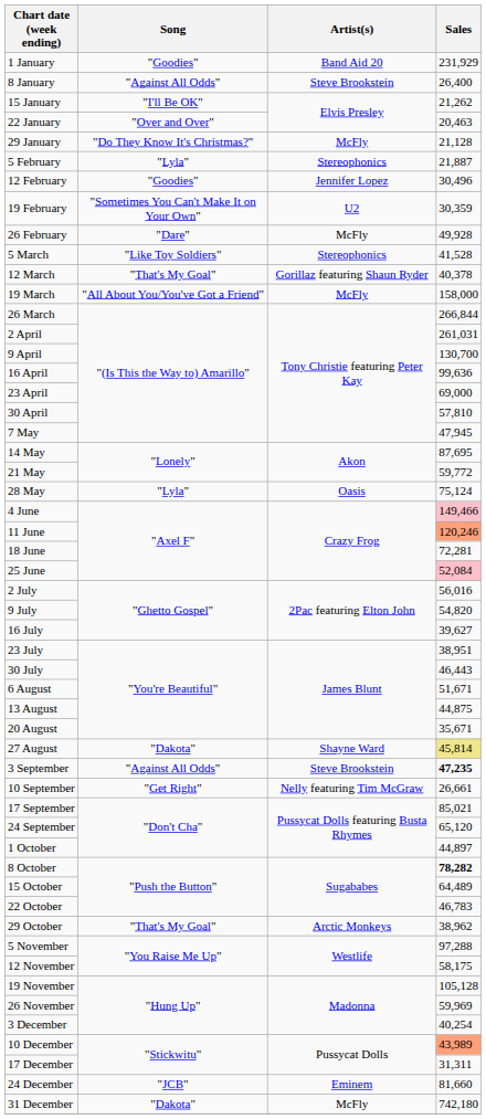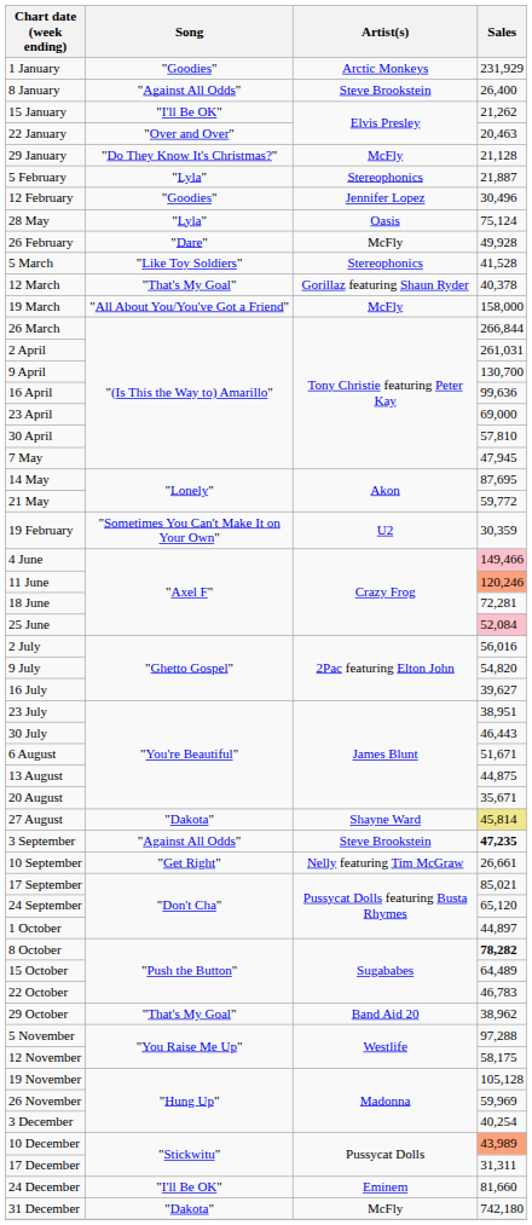 <table class="wikitable plainrowheaders" style="font-size:97%; text-align:center;">
 <tr>
 <th>Chart date<br>(week ending)</th>
 <th>Song</th>
 <th>Artist(s)</th>
 <th>Sales</th>
 </tr>
 <tr>
 <td style="text-align:left;">1 January</td>
 <td style="text-align:center;">"<a href='#'>Goodies</a>"</td>
-<td style="text-align:center;"><a href='#'>Band Aid 20</a></td>
+<td style="text-align:center;"><a href='#'>Arctic Monkeys</a></td>
 <td style="text-align:left;">231,929</td>
 </tr>
 <tr>
 <td style="text-align:left;">8 January</td>
 <td style="text-align:center;">"<a href='#'>Against All Odds</a>"</td>
 <td style="text-align:center;"><a href='#'>Steve Brookstein</a></td>
 <td style="text-align:left;">26,400</td>
 </tr>
 <tr>
 <td style="text-align:left;">15 January</td>
 <td style="text-align:center;">"<a href='#'>I'll Be OK</a>"</td>
 <td style="text-align:center;" rowspan="2"><a href='#'>Elvis Presley</a></td>
 <td style="text-align:left;">21,262</td>
 </tr>
 <tr>
 <td style="text-align:left;">22 January</td>
 <td style="text-align:center;">"<a href='#'>Over and Over</a>"</td>
 <td style="text-align:left;">20,463</td>
 </tr>
 <tr>
 <td style="text-align:left;">29 January</td>
 <td style="text-align:center;">"<a href='#'>Do They Know It's Christmas?</a>"</td>
 <td style="text-align:center;"><a href='#'>McFly</a></td>
 <td style="text-align:left;">21,128</td>
 </tr>
 <tr>
 <td style="text-align:left;">5 February</td>
 <td style="text-align:center;">"<a href='#'>Lyla</a>"</td>
 <td style="text-align:center;"><a href='#'>Stereophonics</a></td>
 <td style="text-align:left;">21,887</td>
 </tr>
 <tr>
 <td style="text-align:left;">12 February</td>
 <td style="text-align:center;">"<a href='#'>Goodies</a>"</td>
 <td style="text-align:center;"><a href='#'>Jennifer Lopez</a></td>
 <td style="text-align:left;">30,496</td>
 </tr>
 <tr>
-<td style="text-align:left;">19 February</td>
-<td style="text-align:center;">"<a href='#'>Sometimes You Can't Make It on Your Own</a>"</td>
-<td style="text-align:center;"><a href='#'>U2</a></td>
-<td style="text-align:left;">30,359</td>
+<td style="text-align:left;">28 May</td>
+<td style="text-align:center;">"<a href='#'>Lyla</a>"</td>
+<td style="text-align:center;"><a href='#'>Oasis</a></td>
+<td style="text-align:left;">75,124</td>
 </tr>
 <tr>
 <td style="text-align:left;">26 February</td>
 <td style="text-align:center;">"<a href='#'>Dare</a>"</td>
 <td style="text-align:center;">McFly</td>
 <td style="text-align:left;">49,928</td>
 </tr>
 <tr>
 <td style="text-align:left;">5 March</td>
 <td style="text-align:center;">"<a href='#'>Like Toy Soldiers</a>"</td>
 <td style="text-align:center;"><a href='#'>Stereophonics</a></td>
 <td style="text-align:left;">41,528</td>
 </tr>
 <tr>
 <td style="text-align:left;">12 March</td>
 <td style="text-align:center;">"<a href='#'>That's My Goal</a>"</td>
 <td style="text-align:center;"><a href='#'>Gorillaz</a> featuring <a href='#'>Shaun Ryder</a></td>
 <td style="text-align:left;">40,378</td>
 </tr>
 <tr>
 <td style="text-align:left;">19 March</td>
 <td style="text-align:center;">"<a href='#'>All About You/You've Got a Friend</a>"</td>
 <td style="text-align:center;"><a href='#'>McFly</a></td>
 <td style="text-align:left;">158,000</td>
 </tr>
 <tr>
 <td style="text-align:left;">26 March</td>
 <td style="text-align:center;" rowspan="7">"<a href='#'>(Is This the Way to) Amarillo</a>"</td>
 <td style="text-align:center;" rowspan="7"><a href='#'>Tony Christie</a> featuring <a href='#'>Peter Kay</a></td>
 <td style="text-align:left;">266,844</td>
 </tr>
 <tr>
 <td style="text-align:left;">2 April</td>
 <td style="text-align:left;">261,031</td>
 </tr>
 <tr>
 <td style="text-align:left;">9 April</td>
 <td style="text-align:left;">130,700</td>
 </tr>
 <tr>
 <td style="text-align:left;">16 April</td>
 <td style="text-align:left;">99,636</td>
 </tr>
 <tr>
 <td style="text-align:left;">23 April</td>
 <td style="text-align:left;">69,000</td>
 </tr>
 <tr>
 <td style="text-align:left;">30 April</td>
 <td style="text-align:left;">57,810</td>
 </tr>
 <tr>
 <td style="text-align:left;">7 May</td>
 <td style="text-align:left;">47,945</td>
 </tr>
 <tr>
 <td style="text-align:left;">14 May</td>
 <td style="text-align:center;" rowspan="2">"<a href='#'>Lonely</a>"</td>
 <td style="text-align:center;" rowspan="2"><a href='#'>Akon</a></td>
 <td style="text-align:left;">87,695</td>
 </tr>
 <tr>
 <td style="text-align:left;">21 May</td>
 <td style="text-align:left;">59,772</td>
 </tr>
 <tr>
-<td style="text-align:left;">28 May</td>
-<td style="text-align:center;">"<a href='#'>Lyla</a>"</td>
-<td style="text-align:center;"><a href='#'>Oasis</a></td>
-<td style="text-align:left;">75,124</td>
+<td style="text-align:left;">19 February</td>
+<td style="text-align:center;">"<a href='#'>Sometimes You Can't Make It on Your Own</a>"</td>
+<td style="text-align:center;"><a href='#'>U2</a></td>
+<td style="text-align:left;">30,359</td>
 </tr>
 <tr>
 <td style="text-align:left;">4 June</td>
 <td style="text-align:center;" rowspan="4">"<a href='#'>Axel F</a>"</td>
 <td style="text-align:center;" rowspan="4"><a href='#'>Crazy Frog</a></td>
 <td style="background: pink; text-align:left;">149,466</td>
 </tr>
 <tr>
 <td style="text-align:left;">11 June</td>
 <td style="background: lightsalmon; text-align:left;">120,246</td>
 </tr>
 <tr>
 <td style="text-align:left;">18 June</td>
 <td style="text-align:left;">72,281</td>
 </tr>
 <tr>
 <td style="text-align:left;">25 June</td>
 <td style="background: pink; text-align:left;">52,084</td>
 </tr>
 <tr>
 <td style="text-align:left;">2 July</td>
 <td style="text-align:center;" rowspan="3">"<a href='#'>Ghetto Gospel</a>"</td>
 <td style="text-align:center;" rowspan="3"><a href='#'>2Pac</a> featuring <a href='#'>Elton John</a></td>
 <td style="text-align:left;">56,016</td>
 </tr>
 <tr>
 <td style="text-align:left;">9 July</td>
 <td style="text-align:left;">54,820</td>
 </tr>
 <tr>
 <td style="text-align:left;">16 July</td>
 <td style="text-align:left;">39,627</td>
 </tr>
 <tr>
 <td style="text-align:left;">23 July</td>
 <td style="text-align:center;" rowspan="5">"<a href='#'>You're Beautiful</a>"</td>
 <td style="text-align:center;" rowspan="5"><a href='#'>James Blunt</a></td>
 <td style="text-align:left;">38,951</td>
 </tr>
 <tr>
 <td style="text-align:left;">30 July</td>
 <td style="text-align:left;">46,443</td>
 </tr>
 <tr>
 <td style="text-align:left;">6 August</td>
 <td style="text-align:left;">51,671</td>
 </tr>
 <tr>
 <td style="text-align:left;">13 August</td>
 <td style="text-align:left;">44,875</td>
 </tr>
 <tr>
 <td style="text-align:left;">20 August</td>
 <td style="text-align:left;">35,671</td>
 </tr>
 <tr>
 <td style="text-align:left;">27 August</td>
 <td style="text-align:center;">"<a href='#'>Dakota</a>"</td>
 <td style="text-align:center;"><a href='#'>Shayne Ward</a></td>
 <td style="background: khaki; text-align:left;">45,814</td>
 </tr>
 <tr>
 <td style="text-align:left;">3 September</td>
 <td style="text-align:center;">"<a href='#'>Against All Odds</a>"</td>
 <td style="text-align:center;"><a href='#'>Steve Brookstein</a></td>
 <td style="text-align:left;"><strong>47,235</strong></td>
 </tr>
 <tr>
 <td style="text-align:left;">10 September</td>
 <td style="text-align:center;">"<a href='#'>Get Right</a>"</td>
 <td style="text-align:center;"><a href='#'>Nelly</a> featuring <a href='#'>Tim McGraw</a></td>
 <td style="text-align:left;">26,661</td>
 </tr>
 <tr>
 <td style="text-align:left;">17 September</td>
 <td style="text-align:center;" rowspan="3">"<a href='#'>Don't Cha</a>"</td>
 <td style="text-align:center;" rowspan="3"><a href='#'>Pussycat Dolls</a> featuring <a href='#'>Busta Rhymes</a></td>
 <td style="text-align:left;">85,021</td>
 </tr>
 <tr>
 <td style="text-align:left;">24 September</td>
 <td style="text-align:left;">65,120</td>
 </tr>
 <tr>
 <td style="text-align:left;">1 October</td>
 <td style="text-align:left;">44,897</td>
 </tr>
 <tr>
 <td style="text-align:left;">8 October</td>
 <td style="text-align:center;" rowspan="3">"<a href='#'>Push the Button</a>"</td>
 <td style="text-align:center;" rowspan="3"><a href='#'>Sugababes</a></td>
 <td style="text-align:left;"><strong>78,282</strong></td>
 </tr>
 <tr>
 <td style="text-align:left;">15 October</td>
 <td style="text-align:left;">64,489</td>
 </tr>
 <tr>
 <td style="text-align:left;">22 October</td>
 <td style="text-align:left;">46,783</td>
 </tr>
 <tr>
 <td style="text-align:left;">29 October</td>
 <td style="text-align:center;">"<a href='#'>That's My Goal</a>"</td>
-<td style="text-align:center;"><a href='#'>Arctic Monkeys</a></td>
+<td style="text-align:center;"><a href='#'>Band Aid 20</a></td>
 <td style="text-align:left;">38,962</td>
 </tr>
 <tr>
 <td style="text-align:left;">5 November</td>
 <td style="text-align:center;" rowspan="2">"<a href='#'>You Raise Me Up</a>"</td>
 <td style="text-align:center;" rowspan="2"><a href='#'>Westlife</a></td>
 <td style="text-align:left;">97,288</td>
 </tr>
 <tr>
 <td style="text-align:left;">12 November</td>
 <td style="text-align:left;">58,175</td>
 </tr>
 <tr>
 <td style="text-align:left;">19 November</td>
 <td style="text-align:center;" rowspan="3">"<a href='#'>Hung Up</a>"</td>
 <td style="text-align:center;" rowspan="3"><a href='#'>Madonna</a></td>
 <td style="text-align:left;">105,128</td>
 </tr>
 <tr>
 <td style="text-align:left;">26 November</td>
 <td style="text-align:left;">59,969</td>
 </tr>
 <tr>
 <td style="text-align:left;">3 December</td>
 <td style="text-align:left;">40,254</td>
 </tr>
 <tr>
 <td style="text-align:left;">10 December</td>
 <td style="text-align:center;" rowspan="2">"<a href='#'>Stickwitu</a>"</td>
 <td style="text-align:center;" rowspan="2">Pussycat Dolls</td>
 <td style="background: lightsalmon; text-align:left;">43,989</td>
 </tr>
 <tr>
 <td style="text-align:left;">17 December</td>
 <td style="text-align:left;">31,311</td>
 </tr>
 <tr>
 <td style="text-align:left;">24 December</td>
-<td style="text-align:center;">"<a href='#'>JCB</a>"</td>
+<td style="text-align:center;">"<a href='#'>I'll Be OK</a>"</td>
 <td style="text-align:center;"><a href='#'>Eminem</a></td>
 <td style="text-align:left;">81,660</td>
 </tr>
 <tr>
 <td style="text-align:left;">31 December</td>
 <td style="text-align:center;">"<a href='#'>Dakota</a>"</td>
 <td style="text-align:center;">McFly</td>
 <td style="text-align:left;">742,180</td>
 </tr>
 <tr>
 </tr>
 </table>
